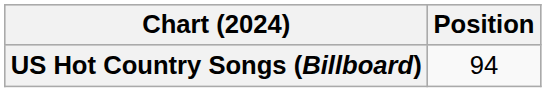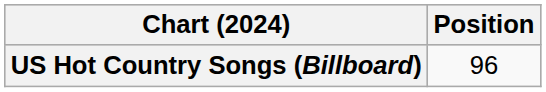 <table class="wikitable sortable plainrowheaders" style="text-align:center">
 <tr>
 <th scope="col">Chart (2024)</th>
 <th scope="col">Position</th>
 </tr>
 <tr>
 <th scope="row">US Hot Country Songs (<em>Billboard</em>)</th>
-<td>94</td>
+<td>96</td>
 </tr>
 </table>
